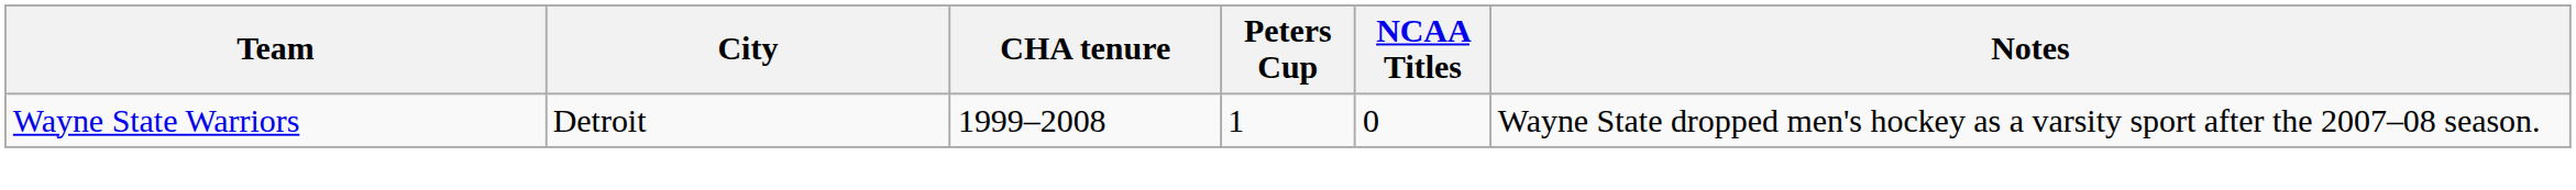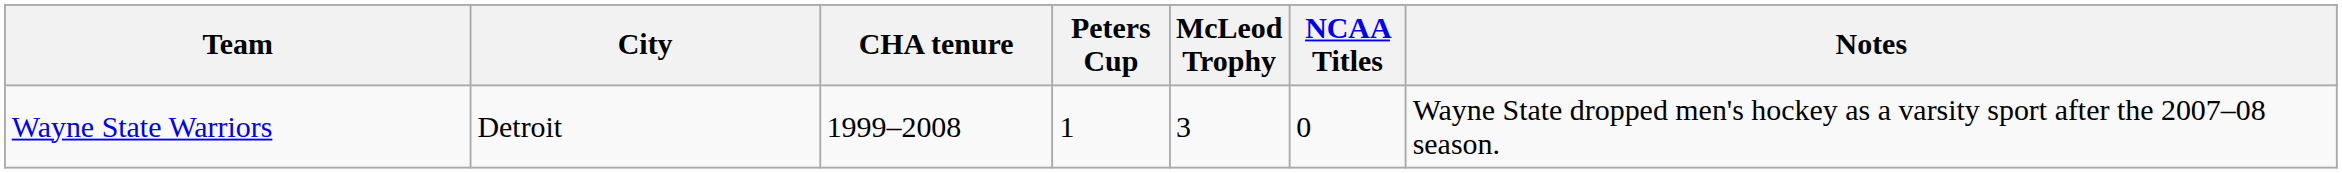 <table class="wikitable">
 <tr>
 <th bgcolor="#DDDDFF" width="20%">Team</th>
 <th bgcolor="#DDDDFF" width="15%">City</th>
 <th bgcolor="#DDDDFF" width="10%">CHA tenure</th>
 <th bgcolor="#DDDDFF" width="5%">Peters Cup</th>
+<th bgcolor="#DDDDFF" width="5%">McLeod Trophy</th>
 <th bgcolor="#DDDDFF" width="5%"><a href='#'>NCAA</a> Titles</th>
 <th bgcolor="#DDDDFF" width="40%">Notes</th>
 </tr>
 <tr>
 <td><a href='#'>Wayne State Warriors</a></td>
 <td>Detroit</td>
 <td>1999–2008</td>
 <td>1</td>
+<td>3</td>
 <td>0</td>
 <td>Wayne State dropped men's hockey as a varsity sport after the 2007–08 season.</td>
 </tr>
 </table>
